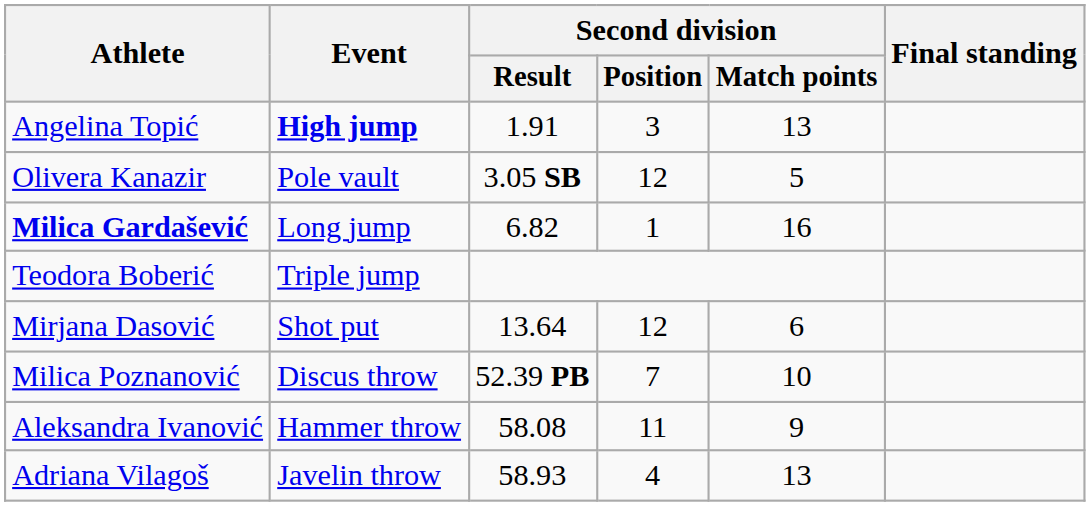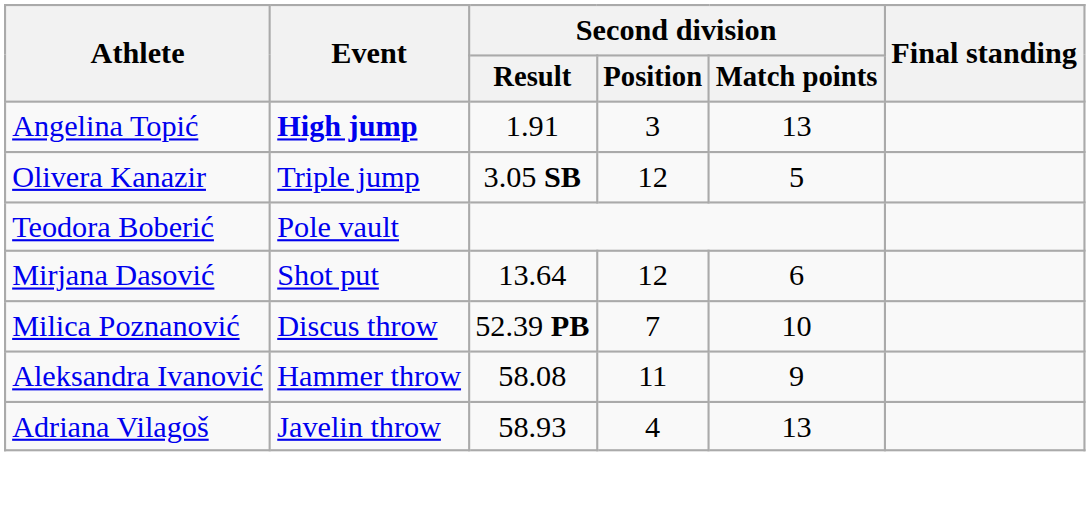 <table class=wikitable style="font-size:90%">
 <tr>
 <th rowspan="2">Athlete</th>
 <th rowspan="2">Event</th>
 <th colspan="3">Second division</th>
 <th rowspan="2">Final standing</th>
 </tr>
 <tr style="font-size:95%">
 <th>Result</th>
 <th>Position</th>
 <th>Match points</th>
 </tr>
 <tr align=center>
 <td align=left><a href='#'>Angelina Topić</a></td>
 <td align=left><strong><a href='#'>High jump</a></strong></td>
 <td>1.91</td>
 <td>3</td>
 <td>13</td>
 <td></td>
 </tr>
 <tr align=center>
 <td align=left><a href='#'>Olivera Kanazir</a></td>
-<td align=left><a href='#'>Pole vault</a></td>
+<td align=left><a href='#'>Triple jump</a></td>
 <td>3.05 <strong>SB</strong></td>
 <td>12</td>
 <td>5</td>
 <td></td>
 </tr>
 <tr align=center>
-<td align=left><strong><a href='#'>Milica Gardašević</a></strong></td>
-<td align=left><a href='#'>Long jump</a></td>
-<td>6.82</td>
-<td>1</td>
-<td>16</td>
-<td></td>
-</tr>
-<tr align=center>
 <td align=left><a href='#'>Teodora Boberić</a></td>
-<td align=left><a href='#'>Triple jump</a></td>
+<td align=left><a href='#'>Pole vault</a></td>
 <td colspan=3></td>
 <td></td>
 </tr>
 <tr align=center>
 <td align=left><a href='#'>Mirjana Dasović</a></td>
 <td align=left><a href='#'>Shot put</a></td>
 <td>13.64</td>
 <td>12</td>
 <td>6</td>
 <td></td>
 </tr>
 <tr align=center>
 <td align=left><a href='#'>Milica Poznanović</a></td>
 <td align=left><a href='#'>Discus throw</a></td>
 <td>52.39 <strong>PB</strong></td>
 <td>7</td>
 <td>10</td>
 <td></td>
 </tr>
 <tr align=center>
 <td align=left><a href='#'>Aleksandra Ivanović</a></td>
 <td align=left><a href='#'>Hammer throw</a></td>
 <td>58.08</td>
 <td>11</td>
 <td>9</td>
 <td></td>
 </tr>
 <tr align=center>
 <td align=left><a href='#'>Adriana Vilagoš</a></td>
 <td align=left><a href='#'>Javelin throw</a></td>
 <td>58.93</td>
 <td>4</td>
 <td>13</td>
 <td></td>
 </tr>
 </table>
